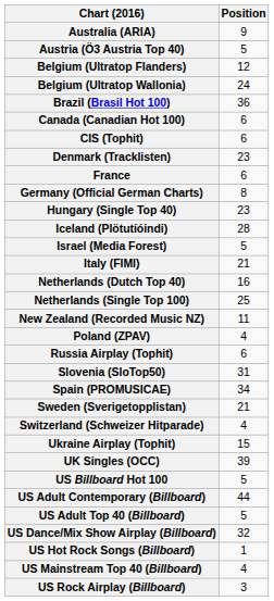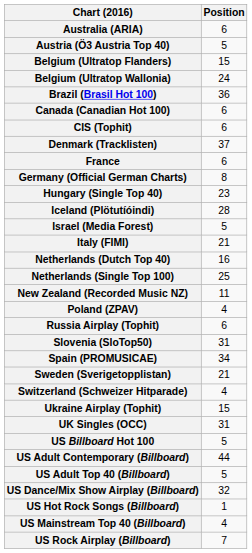 <table class="wikitable plainrowheaders sortable" style="text-align:center">
 <tr>
 <th scope="col">Chart (2016)</th>
 <th scope="col">Position</th>
 </tr>
 <tr>
 <th scope="row">Australia (ARIA)</th>
-<td>9</td>
+<td>6</td>
 </tr>
 <tr>
 <th scope="row">Austria (Ö3 Austria Top 40)</th>
 <td>5</td>
 </tr>
 <tr>
 <th scope="row">Belgium (Ultratop Flanders)</th>
-<td>12</td>
+<td>15</td>
 </tr>
 <tr>
 <th scope="row">Belgium (Ultratop Wallonia)</th>
 <td>24</td>
 </tr>
 <tr>
 <th scope="row">Brazil (<a href='#'>Brasil Hot 100</a>)</th>
 <td>36</td>
 </tr>
 <tr>
 <th scope="row">Canada (Canadian Hot 100)</th>
 <td>6</td>
 </tr>
 <tr>
 <th scope="row">CIS (Tophit)</th>
 <td>6</td>
 </tr>
 <tr>
 <th scope="row">Denmark (Tracklisten)</th>
-<td>23</td>
+<td>37</td>
 </tr>
 <tr>
 <th scope="row">France</th>
 <td>6</td>
 </tr>
 <tr>
 <th scope="row">Germany (Official German Charts)</th>
 <td>8</td>
 </tr>
 <tr>
 <th scope="row">Hungary (Single Top 40)</th>
 <td>23</td>
 </tr>
 <tr>
 <th scope="row">Iceland (Plötutíóindi)</th>
 <td>28</td>
 </tr>
 <tr>
 <th scope="row">Israel (Media Forest)</th>
 <td>5</td>
 </tr>
 <tr>
 <th scope="row">Italy (FIMI)</th>
 <td>21</td>
 </tr>
 <tr>
 <th scope="row">Netherlands (Dutch Top 40)</th>
 <td>16</td>
 </tr>
 <tr>
 <th scope="row">Netherlands (Single Top 100)</th>
 <td>25</td>
 </tr>
 <tr>
 <th scope="row">New Zealand (Recorded Music NZ)</th>
 <td>11</td>
 </tr>
 <tr>
 <th scope="row">Poland (ZPAV)</th>
 <td>4</td>
 </tr>
 <tr>
 <th scope="row">Russia Airplay (Tophit)</th>
 <td>6</td>
 </tr>
 <tr>
 <th scope="row">Slovenia (SloTop50)</th>
 <td>31</td>
 </tr>
 <tr>
 <th scope="row">Spain (PROMUSICAE)</th>
 <td>34</td>
 </tr>
 <tr>
 <th scope="row">Sweden (Sverigetopplistan)</th>
 <td>21</td>
 </tr>
 <tr>
 <th scope="row">Switzerland (Schweizer Hitparade)</th>
 <td>4</td>
 </tr>
 <tr>
 <th scope="row">Ukraine Airplay (Tophit)</th>
 <td style="text-align:center;">15</td>
 </tr>
 <tr>
 <th scope="row">UK Singles (OCC)</th>
-<td>39</td>
+<td>31</td>
 </tr>
 <tr>
 <th scope="row">US <em>Billboard</em> Hot 100</th>
 <td>5</td>
 </tr>
 <tr>
 <th scope="row">US Adult Contemporary (<em>Billboard</em>)</th>
 <td>44</td>
 </tr>
 <tr>
 <th scope="row">US Adult Top 40 (<em>Billboard</em>)</th>
 <td>5</td>
 </tr>
 <tr>
 <th scope="row">US Dance/Mix Show Airplay (<em>Billboard</em>)</th>
 <td>32</td>
 </tr>
 <tr>
 <th scope="row">US Hot Rock Songs (<em>Billboard</em>)</th>
 <td>1</td>
 </tr>
 <tr>
 <th scope="row">US Mainstream Top 40 (<em>Billboard</em>)</th>
 <td>4</td>
 </tr>
 <tr>
 <th scope="row">US Rock Airplay (<em>Billboard</em>)</th>
-<td>3</td>
+<td>7</td>
 </tr>
 </table>
